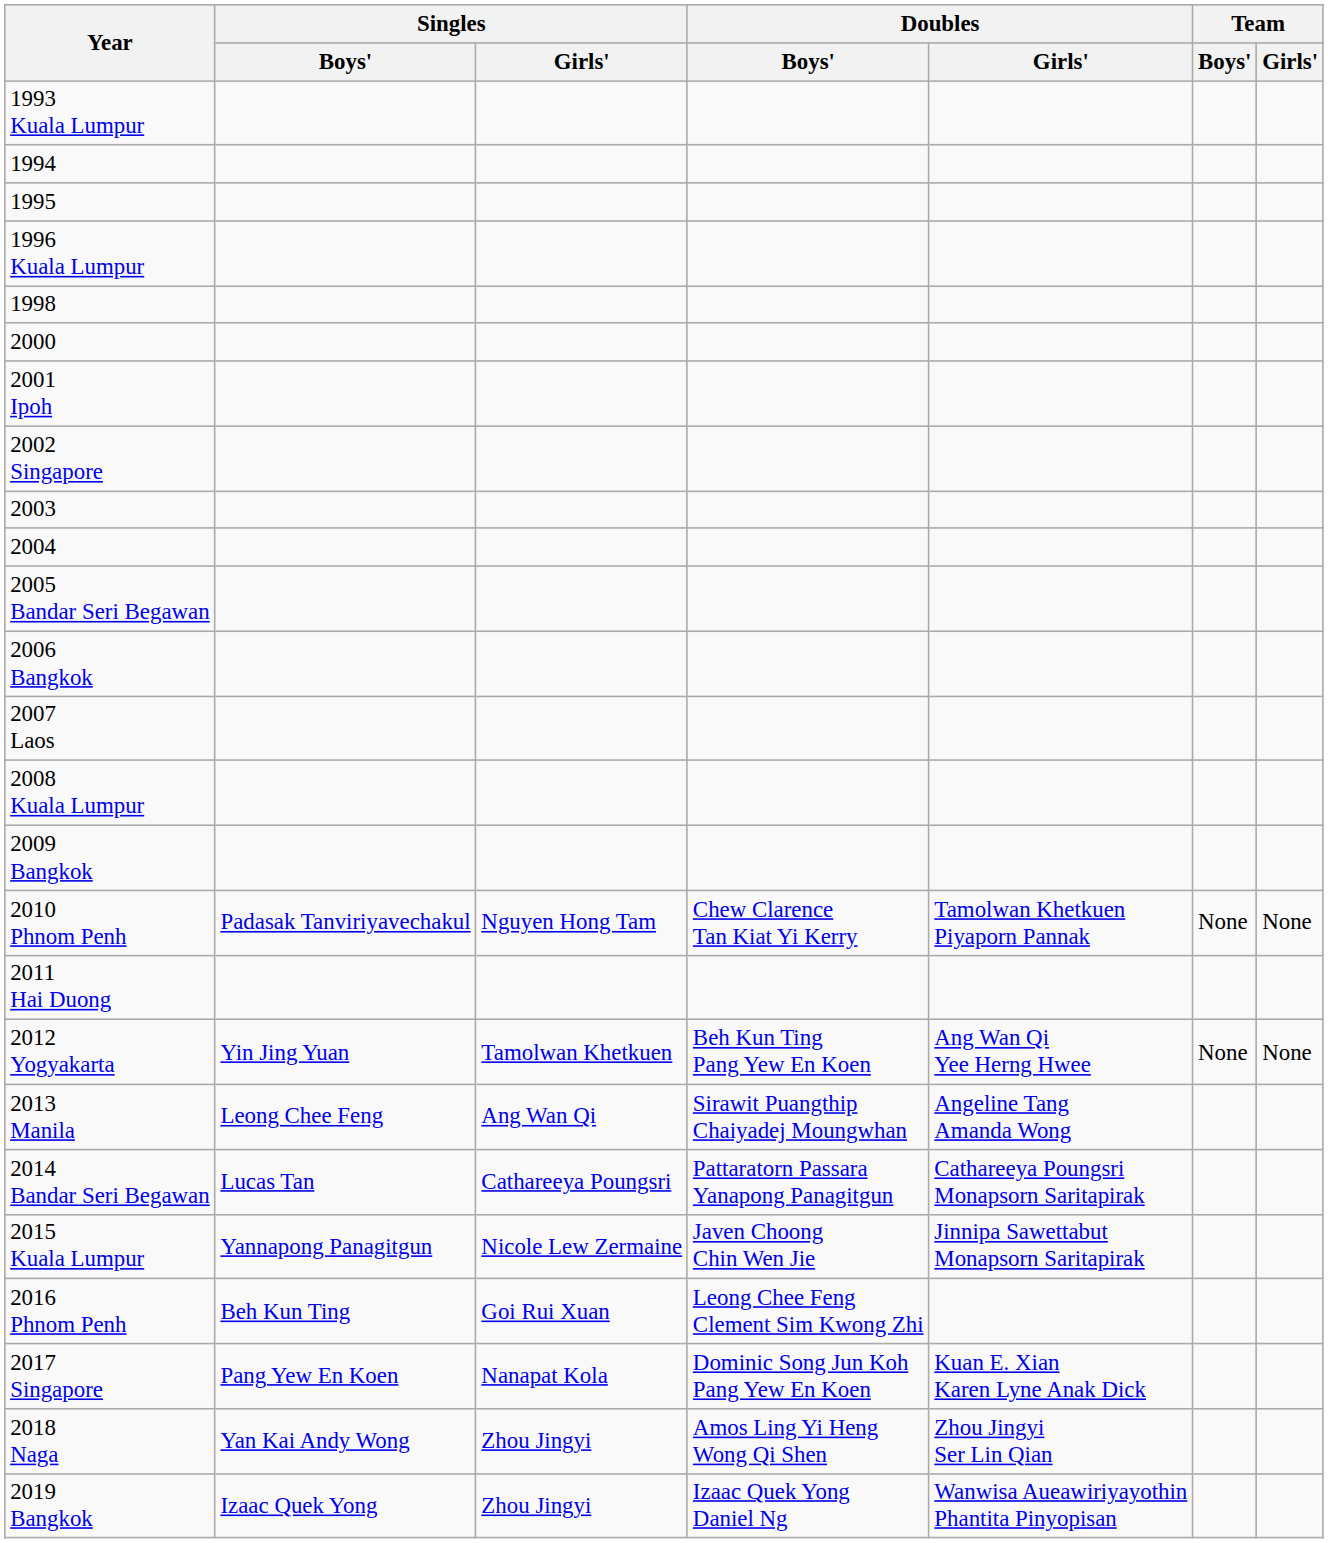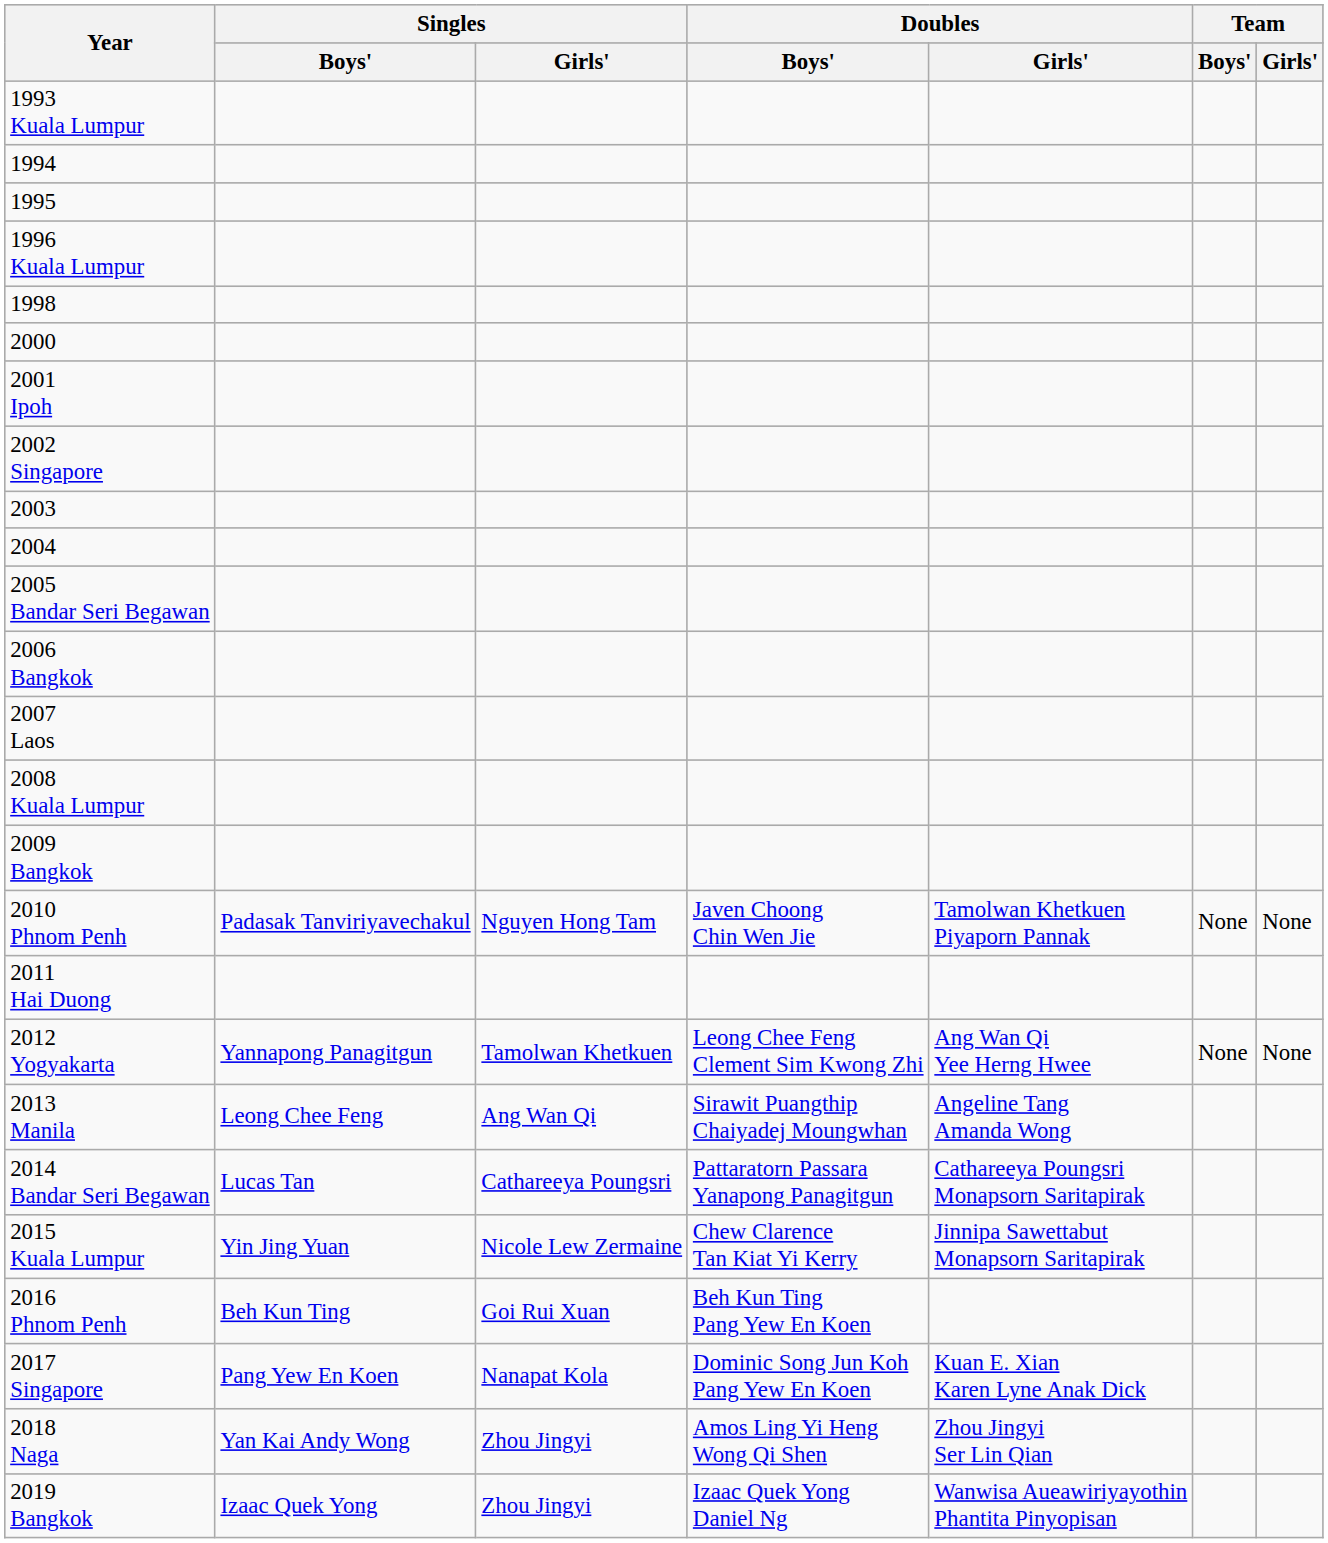 <table class=wikitable style="font-size:90%;">
 <tr>
 <th rowspan=2>Year</th>
 <th colspan=2>Singles</th>
 <th colspan=2>Doubles</th>
 <th colspan=2>Team</th>
 </tr>
 <tr>
 <th>Boys'</th>
 <th>Girls'</th>
 <th>Boys'</th>
 <th>Girls'</th>
 <th>Boys'</th>
 <th>Girls'</th>
 </tr>
 <tr>
 <td>1993<br><a href='#'>Kuala Lumpur</a></td>
 <td></td>
 <td></td>
 <td></td>
 <td></td>
 <td></td>
 <td></td>
 </tr>
 <tr>
 <td>1994<br></td>
 <td></td>
 <td></td>
 <td></td>
 <td></td>
 <td></td>
 <td></td>
 </tr>
 <tr>
 <td>1995<br></td>
 <td></td>
 <td></td>
 <td></td>
 <td></td>
 <td></td>
 <td></td>
 </tr>
 <tr>
 <td>1996<br><a href='#'>Kuala Lumpur</a></td>
 <td></td>
 <td></td>
 <td></td>
 <td></td>
 <td></td>
 <td></td>
 </tr>
 <tr>
 <td>1998<br></td>
 <td></td>
 <td></td>
 <td></td>
 <td></td>
 <td></td>
 <td></td>
 </tr>
 <tr>
 <td>2000 <br></td>
 <td></td>
 <td></td>
 <td></td>
 <td></td>
 <td></td>
 <td></td>
 </tr>
 <tr>
 <td>2001<br><a href='#'>Ipoh</a></td>
 <td></td>
 <td></td>
 <td></td>
 <td></td>
 <td></td>
 <td></td>
 </tr>
 <tr>
 <td>2002<br><a href='#'>Singapore</a></td>
 <td></td>
 <td></td>
 <td></td>
 <td></td>
 <td></td>
 <td></td>
 </tr>
 <tr>
 <td>2003<br></td>
 <td></td>
 <td></td>
 <td></td>
 <td></td>
 <td></td>
 <td></td>
 </tr>
 <tr>
 <td>2004<br></td>
 <td></td>
 <td></td>
 <td></td>
 <td></td>
 <td></td>
 <td></td>
 </tr>
 <tr>
 <td>2005<br><a href='#'>Bandar Seri Begawan</a></td>
 <td></td>
 <td></td>
 <td></td>
 <td></td>
 <td></td>
 <td></td>
 </tr>
 <tr>
 <td>2006<br><a href='#'>Bangkok</a></td>
 <td></td>
 <td></td>
 <td></td>
 <td></td>
 <td></td>
 <td></td>
 </tr>
 <tr>
 <td>2007<br>Laos</td>
 <td></td>
 <td></td>
 <td></td>
 <td></td>
 <td></td>
 <td></td>
 </tr>
 <tr>
 <td>2008<br><a href='#'>Kuala Lumpur</a></td>
 <td></td>
 <td></td>
 <td></td>
 <td></td>
 <td></td>
 <td></td>
 </tr>
 <tr>
 <td>2009<br><a href='#'>Bangkok</a></td>
 <td></td>
 <td></td>
 <td></td>
 <td></td>
 <td></td>
 <td></td>
 </tr>
 <tr>
 <td>2010 <br><a href='#'>Phnom Penh</a></td>
 <td> <a href='#'>Padasak Tanviriyavechakul</a></td>
 <td> <a href='#'>Nguyen Hong Tam</a></td>
-<td> <a href='#'>Chew Clarence</a> <br>  <a href='#'>Tan Kiat Yi Kerry</a></td>
+<td> <a href='#'>Javen Choong</a> <br>  <a href='#'>Chin Wen Jie</a></td>
 <td> <a href='#'>Tamolwan Khetkuen</a> <br>  <a href='#'>Piyaporn Pannak</a></td>
 <td>None</td>
 <td>None</td>
 </tr>
 <tr>
 <td>2011<br><a href='#'>Hai Duong</a></td>
 <td></td>
 <td></td>
 <td></td>
 <td></td>
 <td></td>
 <td></td>
 </tr>
 <tr>
 <td>2012 <br><a href='#'>Yogyakarta</a></td>
-<td> <a href='#'>Yin Jing Yuan</a></td>
+<td> <a href='#'>Yannapong Panagitgun</a></td>
 <td><a href='#'>Tamolwan Khetkuen</a></td>
-<td> <a href='#'>Beh Kun Ting</a> <br>  <a href='#'>Pang Yew En Koen</a></td>
+<td> <a href='#'>Leong Chee Feng</a><br> <a href='#'>Clement Sim Kwong Zhi</a></td>
 <td> <a href='#'>Ang Wan Qi</a><br> <a href='#'>Yee Herng Hwee</a></td>
 <td>None</td>
 <td>None</td>
 </tr>
 <tr>
 <td>2013<br><a href='#'>Manila</a></td>
 <td> <a href='#'>Leong Chee Feng</a></td>
 <td> <a href='#'>Ang Wan Qi</a></td>
 <td> <a href='#'>Sirawit Puangthip</a> <br>  <a href='#'>Chaiyadej Moungwhan</a></td>
 <td> <a href='#'>Angeline Tang</a> <br>  <a href='#'>Amanda Wong</a></td>
 <td></td>
 <td></td>
 </tr>
 <tr>
 <td>2014<br><a href='#'>Bandar Seri Begawan</a></td>
 <td> <a href='#'>Lucas Tan</a></td>
 <td> <a href='#'>Cathareeya Poungsri</a></td>
 <td> <a href='#'>Pattaratorn Passara</a> <br>  <a href='#'>Yanapong Panagitgun</a></td>
 <td> <a href='#'>Cathareeya Poungsri</a> <br>  <a href='#'>Monapsorn Saritapirak</a></td>
 <td></td>
 <td></td>
 </tr>
 <tr>
 <td>2015<br><a href='#'>Kuala Lumpur</a></td>
-<td> <a href='#'>Yannapong Panagitgun</a></td>
+<td> <a href='#'>Yin Jing Yuan</a></td>
 <td> <a href='#'>Nicole Lew Zermaine</a></td>
-<td> <a href='#'>Javen Choong</a> <br>  <a href='#'>Chin Wen Jie</a></td>
+<td> <a href='#'>Chew Clarence</a> <br>  <a href='#'>Tan Kiat Yi Kerry</a></td>
 <td> <a href='#'>Jinnipa Sawettabut</a> <br>  <a href='#'>Monapsorn Saritapirak</a></td>
 <td></td>
 <td></td>
 </tr>
 <tr>
 <td>2016<br><a href='#'>Phnom Penh</a></td>
 <td> <a href='#'>Beh Kun Ting</a></td>
 <td> <a href='#'>Goi Rui Xuan</a></td>
-<td> <a href='#'>Leong Chee Feng</a><br> <a href='#'>Clement Sim Kwong Zhi</a></td>
+<td> <a href='#'>Beh Kun Ting</a> <br>  <a href='#'>Pang Yew En Koen</a></td>
 <td></td>
 <td></td>
 <td></td>
 </tr>
 <tr>
 <td>2017<br><a href='#'>Singapore</a></td>
 <td> <a href='#'>Pang Yew En Koen</a></td>
 <td> <a href='#'>Nanapat Kola</a></td>
 <td> <a href='#'>Dominic Song Jun Koh</a> <br>  <a href='#'>Pang Yew En Koen</a></td>
 <td> <a href='#'>Kuan E. Xian</a> <br>  <a href='#'>Karen Lyne Anak Dick</a></td>
 <td></td>
 <td></td>
 </tr>
 <tr>
 <td>2018<br><a href='#'>Naga</a></td>
 <td> <a href='#'>Yan Kai Andy Wong</a></td>
 <td> <a href='#'>Zhou Jingyi</a></td>
 <td> <a href='#'>Amos Ling Yi Heng</a> <br>  <a href='#'>Wong Qi Shen</a></td>
 <td> <a href='#'>Zhou Jingyi</a> <br>  <a href='#'>Ser Lin Qian</a></td>
 <td></td>
 <td></td>
 </tr>
 <tr>
 <td>2019<br><a href='#'>Bangkok</a></td>
 <td> <a href='#'>Izaac Quek Yong</a></td>
 <td> <a href='#'>Zhou Jingyi</a></td>
 <td> <a href='#'>Izaac Quek Yong</a> <br>  <a href='#'>Daniel Ng</a></td>
 <td> <a href='#'>Wanwisa Aueawiriyayothin</a> <br>  <a href='#'>Phantita Pinyopisan</a></td>
 <td></td>
 <td></td>
 </tr>
 </table>
